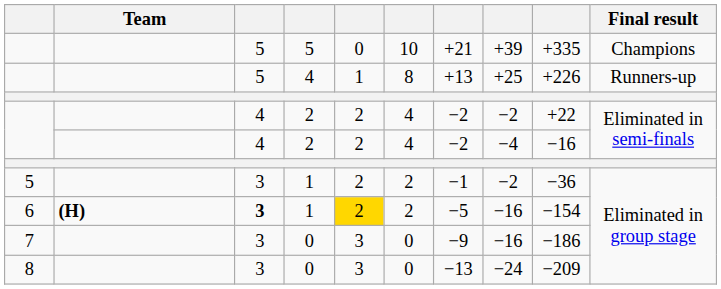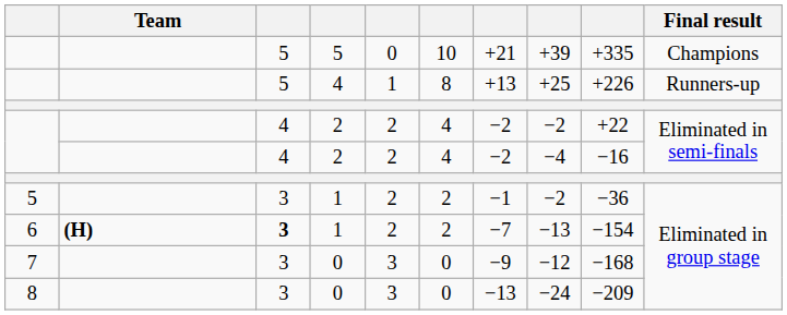 <table class="wikitable" style="text-align:center;" width="620">
 <tr>
 <th width="5.5%"></th>
 <th width="20%">Team</th>
 <th width="5.5%"></th>
 <th width="5.5%"></th>
 <th width="5.5%"></th>
 <th width="5.5%"></th>
 <th width="5.5%"></th>
 <th width="5.5%"></th>
 <th width="5.5%"></th>
 <th width="14%">Final result</th>
 </tr>
 <tr>
 <td></td>
 <td align="left"></td>
 <td>5</td>
 <td>5</td>
 <td>0</td>
 <td>10</td>
 <td>+21</td>
 <td>+39</td>
 <td>+335</td>
 <td>Champions</td>
 </tr>
 <tr>
 <td></td>
 <td align="left"></td>
 <td>5</td>
 <td>4</td>
 <td>1</td>
 <td>8</td>
 <td>+13</td>
 <td>+25</td>
 <td>+226</td>
 <td>Runners-up</td>
 </tr>
 <tr>
 <th colspan="10"></th>
 </tr>
 <tr>
 <td rowspan="2"></td>
 <td align="left"></td>
 <td>4</td>
 <td>2</td>
 <td>2</td>
 <td>4</td>
 <td>−2</td>
 <td>−2</td>
 <td>+22</td>
 <td rowspan="2">Eliminated in <a href='#'>semi-finals</a></td>
 </tr>
 <tr>
 <td align="left"></td>
 <td>4</td>
 <td>2</td>
 <td>2</td>
 <td>4</td>
 <td>−2</td>
 <td>−4</td>
 <td>−16</td>
 </tr>
 <tr>
 <th colspan="10"></th>
 </tr>
 <tr>
 <td>5</td>
 <td align="left"></td>
 <td>3</td>
 <td>1</td>
 <td>2</td>
 <td>2</td>
 <td>−1</td>
 <td>−2</td>
 <td>−36</td>
 <td rowspan="4">Eliminated in <a href='#'>group stage</a></td>
 </tr>
 <tr>
 <td>6</td>
 <td align="left"> <strong>(H)</strong></td>
 <td><strong>3</strong></td>
 <td>1</td>
-<td style="background: gold;">2</td>
 <td>2</td>
-<td>−5</td>
-<td>−16</td>
+<td>2</td>
+<td>−7</td>
+<td>−13</td>
 <td>−154</td>
 </tr>
 <tr>
 <td>7</td>
 <td align="left"></td>
 <td>3</td>
 <td>0</td>
 <td>3</td>
 <td>0</td>
 <td>−9</td>
-<td>−16</td>
-<td>−186</td>
+<td>−12</td>
+<td>−168</td>
 </tr>
 <tr>
 <td>8</td>
 <td align="left"></td>
 <td>3</td>
 <td>0</td>
 <td>3</td>
 <td>0</td>
 <td>−13</td>
 <td>−24</td>
 <td>−209</td>
 </tr>
 </table>
